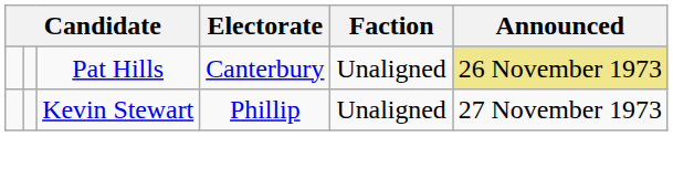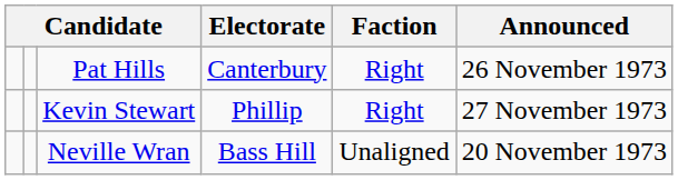 <table class="wikitable" style="text-align:center">
 <tr>
 <th colspan=3>Candidate</th>
 <th>Electorate</th>
 <th>Faction</th>
 <th>Announced</th>
 </tr>
 <tr>
 <td width="3pt" > </td>
 <td></td>
 <td><a href='#'>Pat Hills</a></td>
 <td><a href='#'>Canterbury</a></td>
-<td>Unaligned</td>
-<td style="background: khaki;">26 November 1973</td>
+<td><a href='#'>Right</a></td>
+<td>26 November 1973</td>
 </tr>
 <tr>
 <td width="3pt" > </td>
 <td></td>
 <td><a href='#'>Kevin Stewart</a></td>
 <td><a href='#'>Phillip</a></td>
-<td>Unaligned</td>
+<td><a href='#'>Right</a></td>
 <td>27 November 1973</td>
 </tr>
+<tr>
+<td width="3pt" > </td>
+<td></td>
+<td><a href='#'>Neville Wran</a></td>
+<td><a href='#'>Bass Hill</a></td>
+<td>Unaligned</td>
+<td>20 November 1973</td>
+</tr>
 </table>
